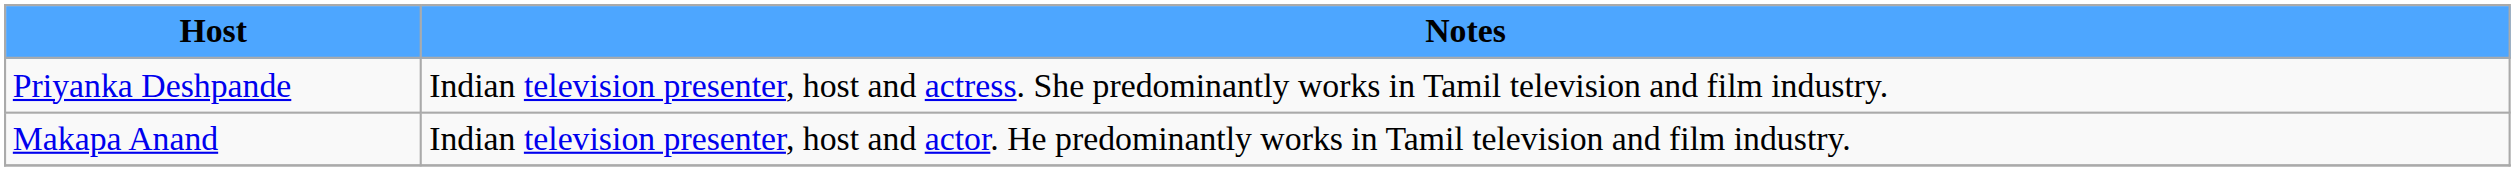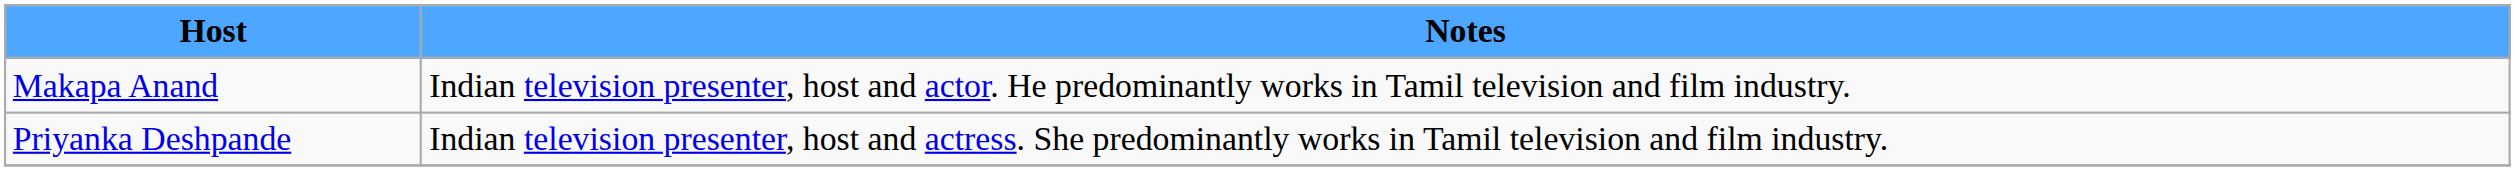 <table class="wikitable" width="75%">
 <tr>
 <th scope="col" style ="background: #4da6ff;"style="background: #0000A0 ;color:white">Host</th>
 <th scope="col" style ="background: #4da6ff;"style="background: #0000A0 ;color:white">Notes</th>
 </tr>
 <tr>
+<td><a href='#'>Makapa Anand</a></td>
+<td>Indian <a href='#'>television presenter</a>, host and <a href='#'>actor</a>. He predominantly works in Tamil television and film industry.</td>
+</tr>
+<tr>
 <td><a href='#'>Priyanka Deshpande</a></td>
 <td>Indian <a href='#'>television presenter</a>, host and <a href='#'>actress</a>. She predominantly works in Tamil television and film industry.</td>
 </tr>
 <tr>
-<td><a href='#'>Makapa Anand</a></td>
-<td>Indian <a href='#'>television presenter</a>, host and <a href='#'>actor</a>. He predominantly works in Tamil television and film industry.</td>
-</tr>
-<tr>
 </tr>
 </table>
